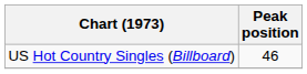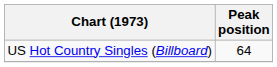 <table class="wikitable sortable">
 <tr>
 <th align="left">Chart (1973)</th>
 <th align="center">Peak<br>position</th>
 </tr>
 <tr>
 <td align="left">US <a href='#'>Hot Country Singles</a> (<em><a href='#'>Billboard</a></em>)</td>
-<td align="center">46</td>
+<td align="center">64</td>
 </tr>
 <tr>
 </tr>
 </table>
